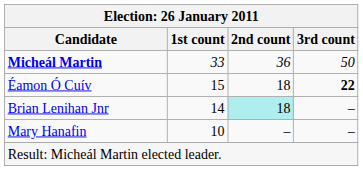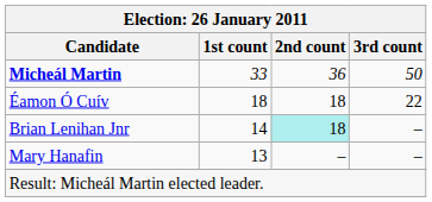 <table class="wikitable" style="font-size: 95%;">
 <tr style="background-color:#E9E9E9">
 <th colspan="4">Election: 26 January 2011</th>
 </tr>
 <tr style="background-color:#E9E9E9">
 <th>Candidate</th>
 <th>1st count</th>
 <th>2nd count</th>
 <th>3rd count</th>
 </tr>
 <tr>
 <td style="width: 170px"><strong><a href='#'>Micheál Martin</a></strong></td>
 <td align="right"><em>33</em></td>
 <td align="right"><em>36</em></td>
 <td align="right"><em>50</em></td>
 </tr>
 <tr>
 <td style="width: 170px"><a href='#'>Éamon Ó Cuív</a></td>
-<td align="right">15</td>
 <td align="right">18</td>
-<td align="right"><strong>22</strong></td>
+<td align="right">18</td>
+<td align="right">22</td>
 </tr>
 <tr>
 <td style="width: 170px"><a href='#'>Brian Lenihan Jnr</a></td>
 <td align="right">14</td>
 <td align="right" style="background: paleturquoise;">18</td>
 <td align="right">–</td>
 </tr>
 <tr>
 <td style="width: 170px"><a href='#'>Mary Hanafin</a></td>
-<td align="right">10</td>
+<td align="right">13</td>
 <td align="right">–</td>
 <td align="right">–</td>
 </tr>
 <tr>
 </tr>
 <tr style="background-color:#F6F6F6">
 <td colspan="6">Result: Micheál Martin elected leader.</td>
 </tr>
 <tr>
 </tr>
 </table>
